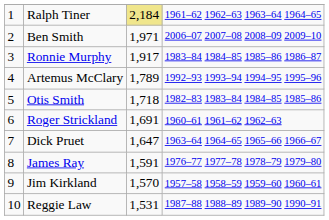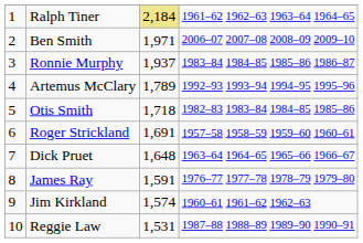 <table class="wikitable">
 <tr>
 </tr>
 <tr>
 <td>1</td>
 <td>Ralph Tiner</td>
 <td style="background: khaki;">2,184</td>
 <td style="font-size:80%;"><a href='#'>1961–62</a> <a href='#'>1962–63</a> <a href='#'>1963–64</a> <a href='#'>1964–65</a></td>
 </tr>
 <tr>
 <td>2</td>
 <td>Ben Smith</td>
 <td>1,971</td>
 <td style="font-size:80%;"><a href='#'>2006–07</a> <a href='#'>2007–08</a> <a href='#'>2008–09</a> <a href='#'>2009–10</a></td>
 </tr>
 <tr>
 <td>3</td>
 <td><a href='#'>Ronnie Murphy</a></td>
-<td>1,917</td>
+<td>1,937</td>
 <td style="font-size:80%;"><a href='#'>1983–84</a> <a href='#'>1984–85</a> <a href='#'>1985–86</a> <a href='#'>1986–87</a></td>
 </tr>
 <tr>
 <td>4</td>
 <td>Artemus McClary</td>
 <td>1,789</td>
 <td style="font-size:80%;"><a href='#'>1992–93</a> <a href='#'>1993–94</a> <a href='#'>1994–95</a> <a href='#'>1995–96</a></td>
 </tr>
 <tr>
 <td>5</td>
 <td><a href='#'>Otis Smith</a></td>
 <td>1,718</td>
 <td style="font-size:80%;"><a href='#'>1982–83</a> <a href='#'>1983–84</a> <a href='#'>1984–85</a> <a href='#'>1985–86</a></td>
 </tr>
 <tr>
 <td>6</td>
 <td><a href='#'>Roger Strickland</a></td>
 <td>1,691</td>
-<td style="font-size:80%;"><a href='#'>1960–61</a> <a href='#'>1961–62</a> <a href='#'>1962–63</a></td>
+<td style="font-size:80%;"><a href='#'>1957–58</a> <a href='#'>1958–59</a> <a href='#'>1959–60</a> <a href='#'>1960–61</a></td>
 </tr>
 <tr>
 <td>7</td>
 <td>Dick Pruet</td>
-<td>1,647</td>
+<td>1,648</td>
 <td style="font-size:80%;"><a href='#'>1963–64</a> <a href='#'>1964–65</a> <a href='#'>1965–66</a> <a href='#'>1966–67</a></td>
 </tr>
 <tr>
 <td>8</td>
 <td><a href='#'>James Ray</a></td>
 <td>1,591</td>
 <td style="font-size:80%;"><a href='#'>1976–77</a> <a href='#'>1977–78</a> <a href='#'>1978–79</a> <a href='#'>1979–80</a></td>
 </tr>
 <tr>
 <td>9</td>
 <td>Jim Kirkland</td>
-<td>1,570</td>
-<td style="font-size:80%;"><a href='#'>1957–58</a> <a href='#'>1958–59</a> <a href='#'>1959–60</a> <a href='#'>1960–61</a></td>
+<td>1,574</td>
+<td style="font-size:80%;"><a href='#'>1960–61</a> <a href='#'>1961–62</a> <a href='#'>1962–63</a></td>
 </tr>
 <tr>
 <td>10</td>
 <td>Reggie Law</td>
 <td>1,531</td>
 <td style="font-size:80%;"><a href='#'>1987–88</a> <a href='#'>1988–89</a> <a href='#'>1989–90</a> <a href='#'>1990–91</a></td>
 </tr>
 </table>
